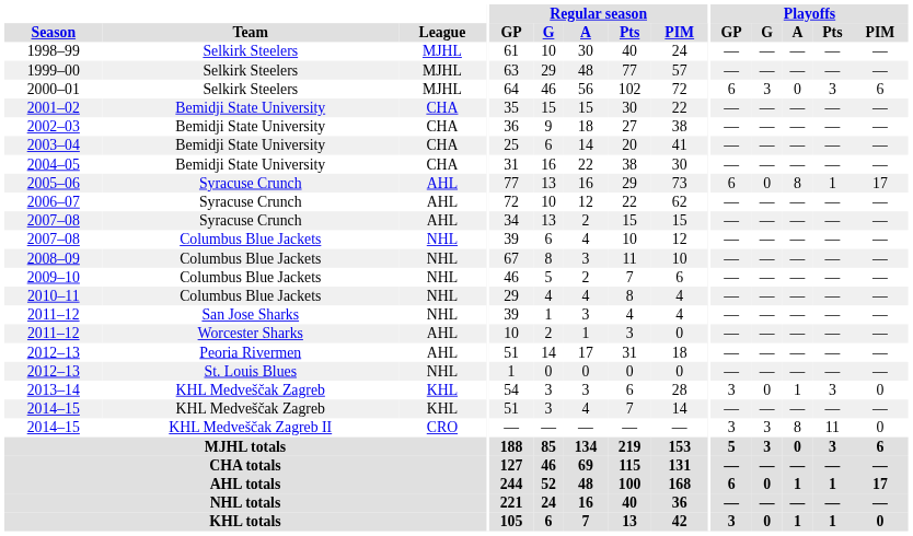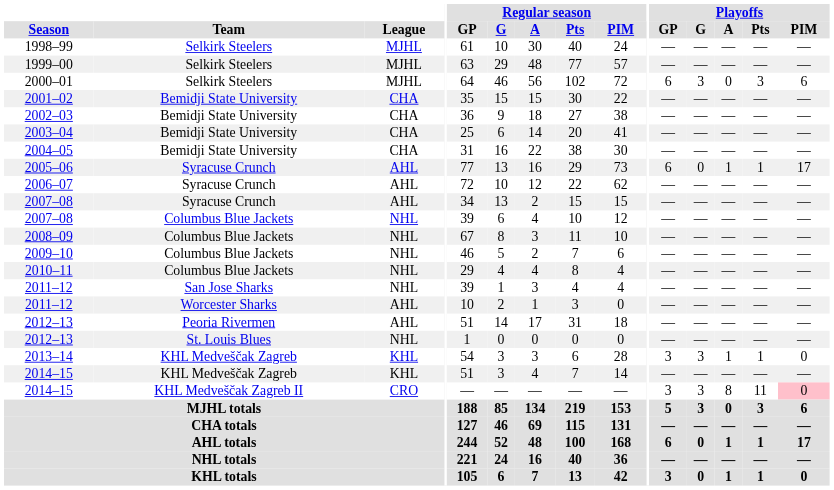 <table border="0" cellpadding="1" cellspacing="0" style="text-align:center; width:60em">
 <tr bgcolor="#e0e0e0">
 <th colspan="3" bgcolor="#ffffff"></th>
 <th rowspan="100" bgcolor="#ffffff"></th>
 <th colspan="5"><a href='#'>Regular season</a></th>
 <th rowspan="100" bgcolor="#ffffff"></th>
 <th colspan="5"><a href='#'>Playoffs</a></th>
 </tr>
 <tr bgcolor="#e0e0e0">
 <th><a href='#'>Season</a></th>
 <th>Team</th>
 <th>League</th>
 <th>GP</th>
 <th><a href='#'>G</a></th>
 <th><a href='#'>A</a></th>
 <th><a href='#'>Pts</a></th>
 <th><a href='#'>PIM</a></th>
 <th>GP</th>
 <th>G</th>
 <th>A</th>
 <th>Pts</th>
 <th>PIM</th>
 </tr>
 <tr>
 <td>1998–99</td>
 <td><a href='#'>Selkirk Steelers</a></td>
 <td><a href='#'>MJHL</a></td>
 <td>61</td>
 <td>10</td>
 <td>30</td>
 <td>40</td>
 <td>24</td>
 <td>—</td>
 <td>—</td>
 <td>—</td>
 <td>—</td>
 <td>—</td>
 </tr>
 <tr bgcolor="#f0f0f0">
 <td>1999–00</td>
 <td>Selkirk Steelers</td>
 <td>MJHL</td>
 <td>63</td>
 <td>29</td>
 <td>48</td>
 <td>77</td>
 <td>57</td>
 <td>—</td>
 <td>—</td>
 <td>—</td>
 <td>—</td>
 <td>—</td>
 </tr>
 <tr>
 <td>2000–01</td>
 <td>Selkirk Steelers</td>
 <td>MJHL</td>
 <td>64</td>
 <td>46</td>
 <td>56</td>
 <td>102</td>
 <td>72</td>
 <td>6</td>
 <td>3</td>
 <td>0</td>
 <td>3</td>
 <td>6</td>
 </tr>
 <tr bgcolor="#f0f0f0">
 <td><a href='#'>2001–02</a></td>
 <td><a href='#'>Bemidji State University</a></td>
 <td><a href='#'>CHA</a></td>
 <td>35</td>
 <td>15</td>
 <td>15</td>
 <td>30</td>
 <td>22</td>
 <td>—</td>
 <td>—</td>
 <td>—</td>
 <td>—</td>
 <td>—</td>
 </tr>
 <tr>
 <td><a href='#'>2002–03</a></td>
 <td>Bemidji State University</td>
 <td>CHA</td>
 <td>36</td>
 <td>9</td>
 <td>18</td>
 <td>27</td>
 <td>38</td>
 <td>—</td>
 <td>—</td>
 <td>—</td>
 <td>—</td>
 <td>—</td>
 </tr>
 <tr bgcolor="#f0f0f0">
 <td><a href='#'>2003–04</a></td>
 <td>Bemidji State University</td>
 <td>CHA</td>
 <td>25</td>
 <td>6</td>
 <td>14</td>
 <td>20</td>
 <td>41</td>
 <td>—</td>
 <td>—</td>
 <td>—</td>
 <td>—</td>
 <td>—</td>
 </tr>
 <tr>
 <td><a href='#'>2004–05</a></td>
 <td>Bemidji State University</td>
 <td>CHA</td>
 <td>31</td>
 <td>16</td>
 <td>22</td>
 <td>38</td>
 <td>30</td>
 <td>—</td>
 <td>—</td>
 <td>—</td>
 <td>—</td>
 <td>—</td>
 </tr>
 <tr bgcolor="#f0f0f0">
 <td><a href='#'>2005–06</a></td>
 <td><a href='#'>Syracuse Crunch</a></td>
 <td><a href='#'>AHL</a></td>
 <td>77</td>
 <td>13</td>
 <td>16</td>
 <td>29</td>
 <td>73</td>
 <td>6</td>
 <td>0</td>
-<td>8</td>
+<td>1</td>
 <td>1</td>
 <td>17</td>
 </tr>
 <tr>
 <td><a href='#'>2006–07</a></td>
 <td>Syracuse Crunch</td>
 <td>AHL</td>
 <td>72</td>
 <td>10</td>
 <td>12</td>
 <td>22</td>
 <td>62</td>
 <td>—</td>
 <td>—</td>
 <td>—</td>
 <td>—</td>
 <td>—</td>
 </tr>
 <tr bgcolor="#f0f0f0">
 <td><a href='#'>2007–08</a></td>
 <td>Syracuse Crunch</td>
 <td>AHL</td>
 <td>34</td>
 <td>13</td>
 <td>2</td>
 <td>15</td>
 <td>15</td>
 <td>—</td>
 <td>—</td>
 <td>—</td>
 <td>—</td>
 <td>—</td>
 </tr>
 <tr>
 <td><a href='#'>2007–08</a></td>
 <td><a href='#'>Columbus Blue Jackets</a></td>
 <td><a href='#'>NHL</a></td>
 <td>39</td>
 <td>6</td>
 <td>4</td>
 <td>10</td>
 <td>12</td>
 <td>—</td>
 <td>—</td>
 <td>—</td>
 <td>—</td>
 <td>—</td>
 </tr>
 <tr bgcolor="#f0f0f0">
 <td><a href='#'>2008–09</a></td>
 <td>Columbus Blue Jackets</td>
 <td>NHL</td>
 <td>67</td>
 <td>8</td>
 <td>3</td>
 <td>11</td>
 <td>10</td>
 <td>—</td>
 <td>—</td>
 <td>—</td>
 <td>—</td>
 <td>—</td>
 </tr>
 <tr>
 <td><a href='#'>2009–10</a></td>
 <td>Columbus Blue Jackets</td>
 <td>NHL</td>
 <td>46</td>
 <td>5</td>
 <td>2</td>
 <td>7</td>
 <td>6</td>
 <td>—</td>
 <td>—</td>
 <td>—</td>
 <td>—</td>
 <td>—</td>
 </tr>
 <tr bgcolor="#f0f0f0">
 <td><a href='#'>2010–11</a></td>
 <td>Columbus Blue Jackets</td>
 <td>NHL</td>
 <td>29</td>
 <td>4</td>
 <td>4</td>
 <td>8</td>
 <td>4</td>
 <td>—</td>
 <td>—</td>
 <td>—</td>
 <td>—</td>
 <td>—</td>
 </tr>
 <tr>
 <td><a href='#'>2011–12</a></td>
 <td><a href='#'>San Jose Sharks</a></td>
 <td>NHL</td>
 <td>39</td>
 <td>1</td>
 <td>3</td>
 <td>4</td>
 <td>4</td>
 <td>—</td>
 <td>—</td>
 <td>—</td>
 <td>—</td>
 <td>—</td>
 </tr>
 <tr bgcolor="#f0f0f0">
 <td><a href='#'>2011–12</a></td>
 <td><a href='#'>Worcester Sharks</a></td>
 <td>AHL</td>
 <td>10</td>
 <td>2</td>
 <td>1</td>
 <td>3</td>
 <td>0</td>
 <td>—</td>
 <td>—</td>
 <td>—</td>
 <td>—</td>
 <td>—</td>
 </tr>
 <tr>
 <td><a href='#'>2012–13</a></td>
 <td><a href='#'>Peoria Rivermen</a></td>
 <td>AHL</td>
 <td>51</td>
 <td>14</td>
 <td>17</td>
 <td>31</td>
 <td>18</td>
 <td>—</td>
 <td>—</td>
 <td>—</td>
 <td>—</td>
 <td>—</td>
 </tr>
 <tr bgcolor="#f0f0f0">
 <td><a href='#'>2012–13</a></td>
 <td><a href='#'>St. Louis Blues</a></td>
 <td>NHL</td>
 <td>1</td>
 <td>0</td>
 <td>0</td>
 <td>0</td>
 <td>0</td>
 <td>—</td>
 <td>—</td>
 <td>—</td>
 <td>—</td>
 <td>—</td>
 </tr>
 <tr>
 <td><a href='#'>2013–14</a></td>
 <td><a href='#'>KHL Medveščak Zagreb</a></td>
 <td><a href='#'>KHL</a></td>
 <td>54</td>
 <td>3</td>
 <td>3</td>
 <td>6</td>
 <td>28</td>
 <td>3</td>
-<td>0</td>
+<td>3</td>
 <td>1</td>
-<td>3</td>
+<td>1</td>
 <td>0</td>
 </tr>
 <tr bgcolor="#f0f0f0">
 <td><a href='#'>2014–15</a></td>
 <td>KHL Medveščak Zagreb</td>
 <td>KHL</td>
 <td>51</td>
 <td>3</td>
 <td>4</td>
 <td>7</td>
 <td>14</td>
 <td>—</td>
 <td>—</td>
 <td>—</td>
 <td>—</td>
 <td>—</td>
 </tr>
 <tr>
 <td><a href='#'>2014–15</a></td>
 <td><a href='#'>KHL Medveščak Zagreb II</a></td>
 <td><a href='#'>CRO</a></td>
 <td>—</td>
 <td>—</td>
 <td>—</td>
 <td>—</td>
 <td>—</td>
 <td>3</td>
 <td>3</td>
 <td>8</td>
 <td>11</td>
-<td>0</td>
+<td style="background: pink;">0</td>
 </tr>
 <tr bgcolor="#e0e0e0">
 <th colspan="3">MJHL totals</th>
 <th>188</th>
 <th>85</th>
 <th>134</th>
 <th>219</th>
 <th>153</th>
 <th>5</th>
 <th>3</th>
 <th>0</th>
 <th>3</th>
 <th>6</th>
 </tr>
 <tr bgcolor="#e0e0e0">
 <th colspan="3">CHA totals</th>
 <th>127</th>
 <th>46</th>
 <th>69</th>
 <th>115</th>
 <th>131</th>
 <th>—</th>
 <th>—</th>
 <th>—</th>
 <th>—</th>
 <th>—</th>
 </tr>
 <tr bgcolor="#e0e0e0">
 <th colspan="3">AHL totals</th>
 <th>244</th>
 <th>52</th>
 <th>48</th>
 <th>100</th>
 <th>168</th>
 <th>6</th>
 <th>0</th>
 <th>1</th>
 <th>1</th>
 <th>17</th>
 </tr>
 <tr bgcolor="#e0e0e0">
 <th colspan="3">NHL totals</th>
 <th>221</th>
 <th>24</th>
 <th>16</th>
 <th>40</th>
 <th>36</th>
 <th>—</th>
 <th>—</th>
 <th>—</th>
 <th>—</th>
 <th>—</th>
 </tr>
 <tr bgcolor="#e0e0e0">
 <th colspan="3">KHL totals</th>
 <th>105</th>
 <th>6</th>
 <th>7</th>
 <th>13</th>
 <th>42</th>
 <th>3</th>
 <th>0</th>
 <th>1</th>
 <th>1</th>
 <th>0</th>
 </tr>
 </table>
